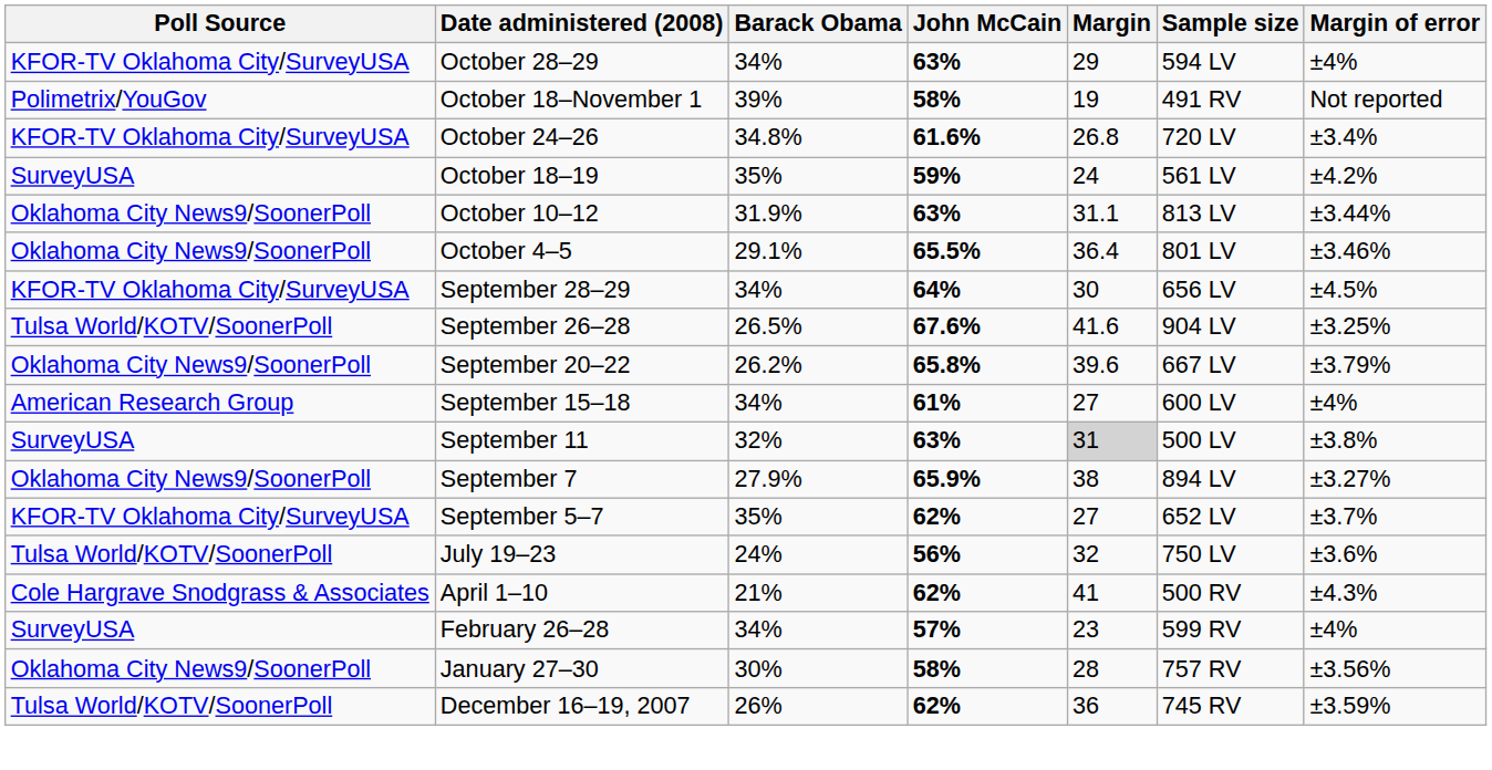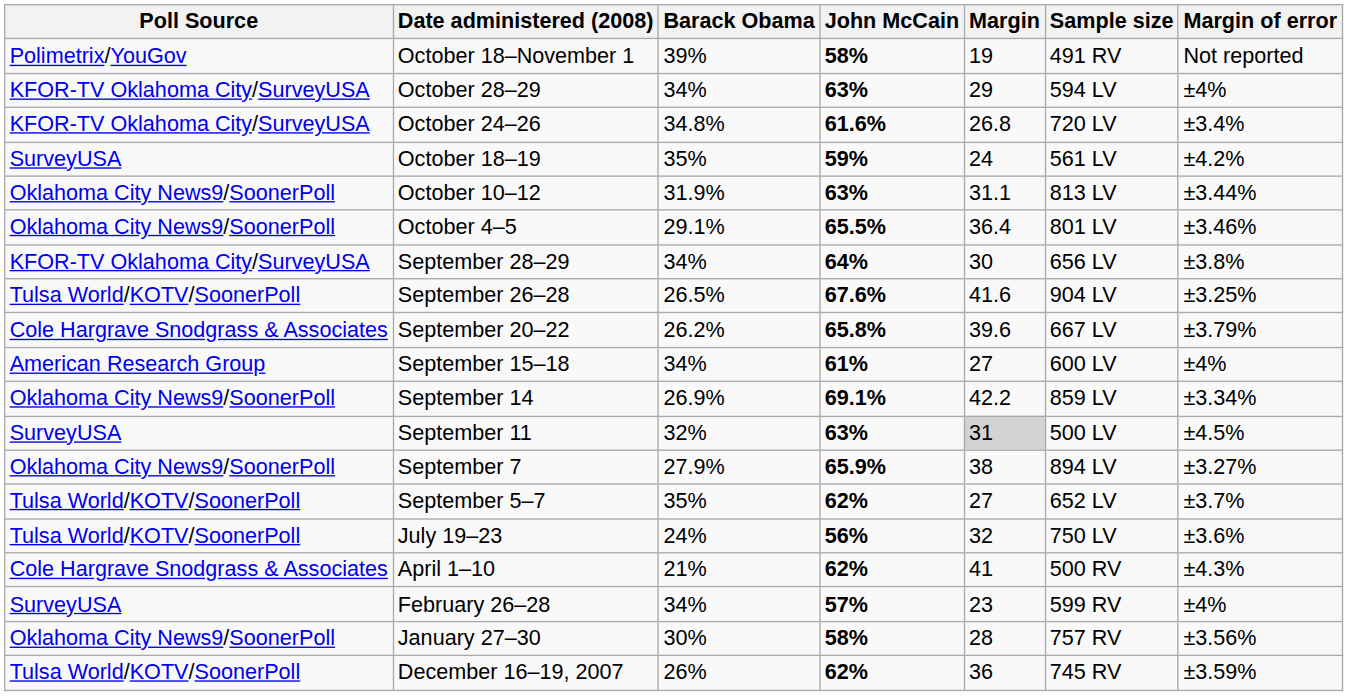 <table class="wikitable collapsible">
 <tr>
 <th>Poll Source</th>
 <th>Date administered (2008)</th>
 <th>Barack Obama</th>
 <th>John McCain</th>
 <th>Margin</th>
 <th>Sample size</th>
 <th>Margin of error</th>
 </tr>
 <tr>
+<td><a href='#'>Polimetrix</a>/<a href='#'>YouGov</a></td>
+<td>October 18–November 1</td>
+<td>39%</td>
+<td><strong>58%</strong></td>
+<td>19</td>
+<td>491 RV</td>
+<td>Not reported</td>
+</tr>
+<tr>
 <td><a href='#'>KFOR-TV Oklahoma City</a>/<a href='#'>SurveyUSA</a></td>
 <td>October 28–29</td>
 <td>34%</td>
 <td><strong>63%</strong></td>
 <td>29</td>
 <td>594 LV</td>
 <td>±4%</td>
-</tr>
-<tr>
-<td><a href='#'>Polimetrix</a>/<a href='#'>YouGov</a></td>
-<td>October 18–November 1</td>
-<td>39%</td>
-<td><strong>58%</strong></td>
-<td>19</td>
-<td>491 RV</td>
-<td>Not reported</td>
 </tr>
 <tr>
 <td><a href='#'>KFOR-TV Oklahoma City</a>/<a href='#'>SurveyUSA</a></td>
 <td>October 24–26</td>
 <td>34.8%</td>
 <td><strong>61.6%</strong></td>
 <td>26.8</td>
 <td>720 LV</td>
 <td>±3.4%</td>
 </tr>
 <tr>
 <td><a href='#'>SurveyUSA</a></td>
 <td>October 18–19</td>
 <td>35%</td>
 <td><strong>59%</strong></td>
 <td>24</td>
 <td>561 LV</td>
 <td>±4.2%</td>
 </tr>
 <tr>
 <td><a href='#'>Oklahoma City News9</a>/<a href='#'>SoonerPoll</a></td>
 <td>October 10–12</td>
 <td>31.9%</td>
 <td><strong>63%</strong></td>
 <td>31.1</td>
 <td>813 LV</td>
 <td>±3.44%</td>
 </tr>
 <tr>
 <td><a href='#'>Oklahoma City News9</a>/<a href='#'>SoonerPoll</a></td>
 <td>October 4–5</td>
 <td>29.1%</td>
 <td><strong>65.5%</strong></td>
 <td>36.4</td>
 <td>801 LV</td>
 <td>±3.46%</td>
 </tr>
 <tr>
 <td><a href='#'>KFOR-TV Oklahoma City</a>/<a href='#'>SurveyUSA</a></td>
 <td>September 28–29</td>
 <td>34%</td>
 <td><strong>64%</strong></td>
 <td>30</td>
 <td>656 LV</td>
-<td>±4.5%</td>
+<td>±3.8%</td>
 </tr>
 <tr>
 <td><a href='#'>Tulsa World</a>/<a href='#'>KOTV</a>/<a href='#'>SoonerPoll</a></td>
 <td>September 26–28</td>
 <td>26.5%</td>
 <td><strong>67.6%</strong></td>
 <td>41.6</td>
 <td>904 LV</td>
 <td>±3.25%</td>
 </tr>
 <tr>
-<td><a href='#'>Oklahoma City News9</a>/<a href='#'>SoonerPoll</a></td>
+<td><a href='#'>Cole Hargrave Snodgrass & Associates</a></td>
 <td>September 20–22</td>
 <td>26.2%</td>
 <td><strong>65.8%</strong></td>
 <td>39.6</td>
 <td>667 LV</td>
 <td>±3.79%</td>
 </tr>
 <tr>
 <td><a href='#'>American Research Group</a></td>
 <td>September 15–18</td>
 <td>34%</td>
 <td><strong>61%</strong></td>
 <td>27</td>
 <td>600 LV</td>
 <td>±4%</td>
 </tr>
 <tr>
+<td><a href='#'>Oklahoma City News9</a>/<a href='#'>SoonerPoll</a></td>
+<td>September 14</td>
+<td>26.9%</td>
+<td><strong>69.1%</strong></td>
+<td>42.2</td>
+<td>859 LV</td>
+<td>±3.34%</td>
+</tr>
+<tr>
 <td><a href='#'>SurveyUSA</a></td>
 <td>September 11</td>
 <td>32%</td>
 <td><strong>63%</strong></td>
 <td style="background: lightgrey;">31</td>
 <td>500 LV</td>
-<td>±3.8%</td>
+<td>±4.5%</td>
 </tr>
 <tr>
 <td><a href='#'>Oklahoma City News9</a>/<a href='#'>SoonerPoll</a></td>
 <td>September 7</td>
 <td>27.9%</td>
 <td><strong>65.9%</strong></td>
 <td>38</td>
 <td>894 LV</td>
 <td>±3.27%</td>
 </tr>
 <tr>
-<td><a href='#'>KFOR-TV Oklahoma City</a>/<a href='#'>SurveyUSA</a></td>
+<td><a href='#'>Tulsa World</a>/<a href='#'>KOTV</a>/<a href='#'>SoonerPoll</a></td>
 <td>September 5–7</td>
 <td>35%</td>
 <td><strong>62%</strong></td>
 <td>27</td>
 <td>652 LV</td>
 <td>±3.7%</td>
 </tr>
 <tr>
 <td><a href='#'>Tulsa World</a>/<a href='#'>KOTV</a>/<a href='#'>SoonerPoll</a></td>
 <td>July 19–23</td>
 <td>24%</td>
 <td><strong>56%</strong></td>
 <td>32</td>
 <td>750 LV</td>
 <td>±3.6%</td>
 </tr>
 <tr>
 <td><a href='#'>Cole Hargrave Snodgrass & Associates</a></td>
 <td>April 1–10</td>
 <td>21%</td>
 <td><strong>62%</strong></td>
 <td>41</td>
 <td>500 RV</td>
 <td>±4.3%</td>
 </tr>
 <tr>
 <td><a href='#'>SurveyUSA</a></td>
 <td>February 26–28</td>
 <td>34%</td>
 <td><strong>57%</strong></td>
 <td>23</td>
 <td>599 RV</td>
 <td>±4%</td>
 </tr>
 <tr>
 <td><a href='#'>Oklahoma City News9</a>/<a href='#'>SoonerPoll</a></td>
 <td>January 27–30</td>
 <td>30%</td>
 <td><strong>58%</strong></td>
 <td>28</td>
 <td>757 RV</td>
 <td>±3.56%</td>
 </tr>
 <tr>
 <td><a href='#'>Tulsa World</a>/<a href='#'>KOTV</a>/<a href='#'>SoonerPoll</a></td>
 <td>December 16–19, 2007</td>
 <td>26%</td>
 <td><strong>62%</strong></td>
 <td>36</td>
 <td>745 RV</td>
 <td>±3.59%</td>
 </tr>
 </table>
